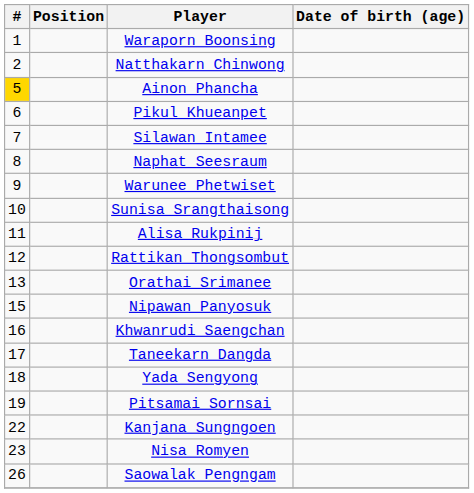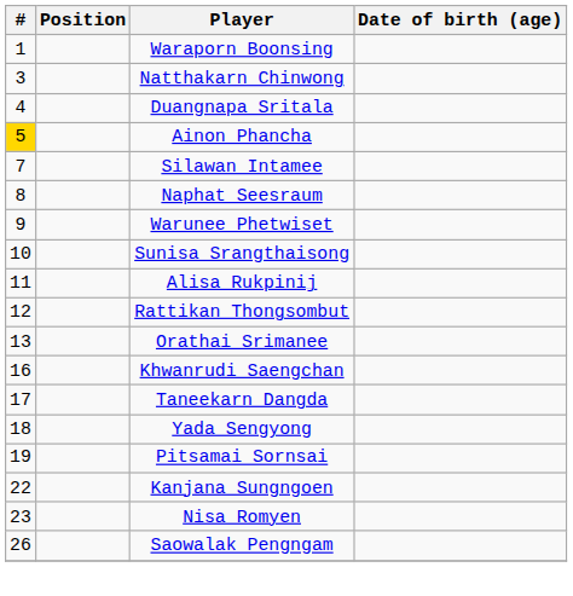 <table class="wikitable sortable" style="text-align: center;">
 <tr>
 <th>#</th>
 <th>Position</th>
 <th>Player</th>
 <th>Date of birth (age)</th>
 </tr>
 <tr>
 <td>1</td>
 <td></td>
 <td><a href='#'>Waraporn Boonsing</a></td>
 <td></td>
 </tr>
 <tr>
-<td>2</td>
+<td>3</td>
 <td></td>
 <td><a href='#'>Natthakarn Chinwong</a></td>
+<td></td>
+</tr>
+<tr>
+<td>4</td>
+<td></td>
+<td><a href='#'>Duangnapa Sritala</a></td>
 <td></td>
 </tr>
 <tr>
 <td style="background: gold;">5</td>
 <td></td>
 <td><a href='#'>Ainon Phancha</a></td>
-<td></td>
-</tr>
-<tr>
-<td>6</td>
-<td></td>
-<td><a href='#'>Pikul Khueanpet</a></td>
 <td></td>
 </tr>
 <tr>
 <td>7</td>
 <td></td>
 <td><a href='#'>Silawan Intamee</a></td>
 <td></td>
 </tr>
 <tr>
 <td>8</td>
 <td></td>
 <td><a href='#'>Naphat Seesraum</a></td>
 <td></td>
 </tr>
 <tr>
 <td>9</td>
 <td></td>
 <td><a href='#'>Warunee Phetwiset</a></td>
 <td></td>
 </tr>
 <tr>
 <td>10</td>
 <td></td>
 <td><a href='#'>Sunisa Srangthaisong</a></td>
 <td></td>
 </tr>
 <tr>
 <td>11</td>
 <td></td>
 <td><a href='#'>Alisa Rukpinij</a></td>
 <td></td>
 </tr>
 <tr>
 <td>12</td>
 <td></td>
 <td><a href='#'>Rattikan Thongsombut</a></td>
 <td></td>
 </tr>
 <tr>
 <td>13</td>
 <td></td>
 <td><a href='#'>Orathai Srimanee</a></td>
-<td></td>
-</tr>
-<tr>
-<td>15</td>
-<td></td>
-<td><a href='#'>Nipawan Panyosuk</a></td>
 <td></td>
 </tr>
 <tr>
 <td>16</td>
 <td></td>
 <td><a href='#'>Khwanrudi Saengchan</a></td>
 <td></td>
 </tr>
 <tr>
 <td>17</td>
 <td></td>
 <td><a href='#'>Taneekarn Dangda</a></td>
 <td></td>
 </tr>
 <tr>
 <td>18</td>
 <td></td>
 <td><a href='#'>Yada Sengyong</a></td>
 <td></td>
 </tr>
 <tr>
 <td>19</td>
 <td></td>
 <td><a href='#'>Pitsamai Sornsai</a></td>
 <td></td>
 </tr>
 <tr>
 <td>22</td>
 <td></td>
 <td><a href='#'>Kanjana Sungngoen</a></td>
 <td></td>
 </tr>
 <tr>
 <td>23</td>
 <td></td>
 <td><a href='#'>Nisa Romyen</a></td>
 <td></td>
 </tr>
 <tr>
 <td>26</td>
 <td></td>
 <td><a href='#'>Saowalak Pengngam</a></td>
 <td></td>
 </tr>
 <tr>
 </tr>
 </table>
